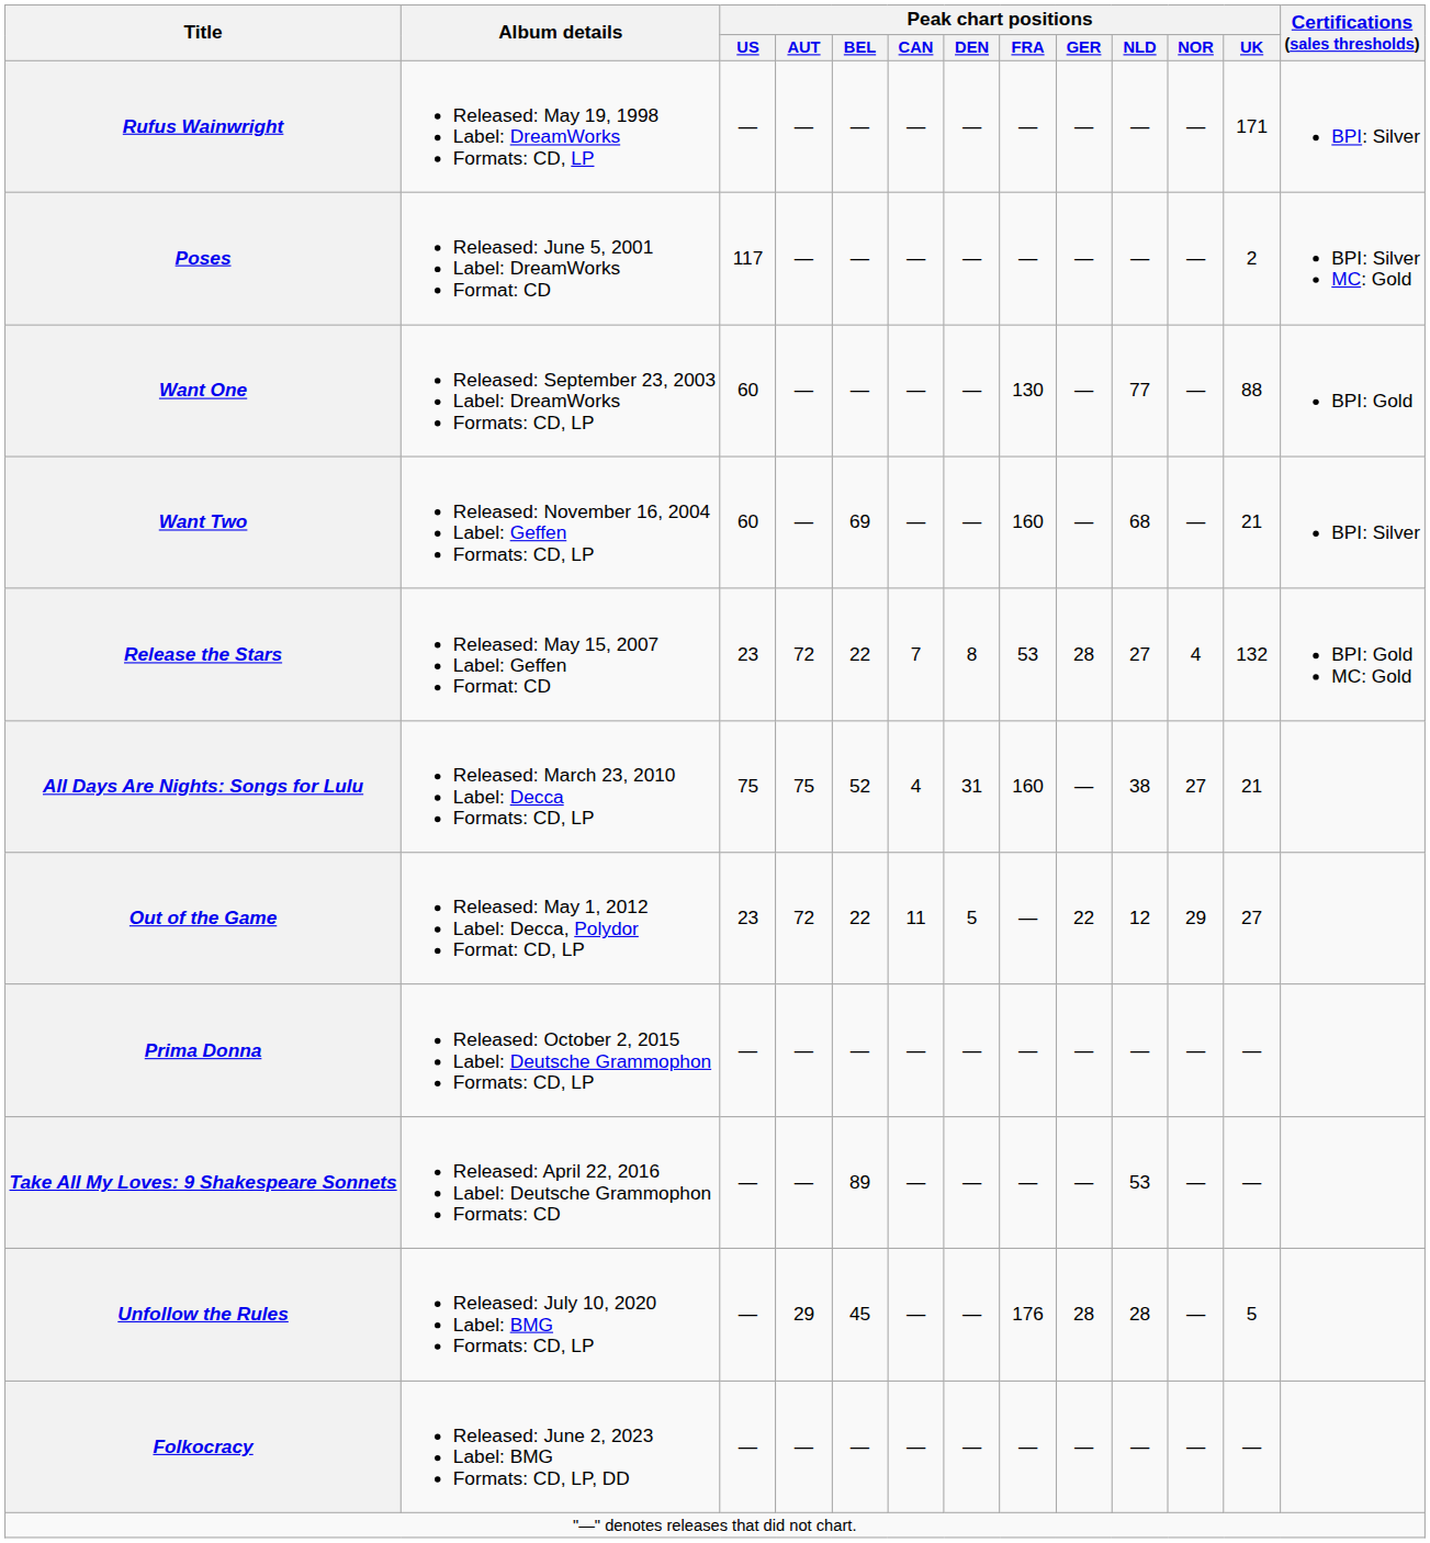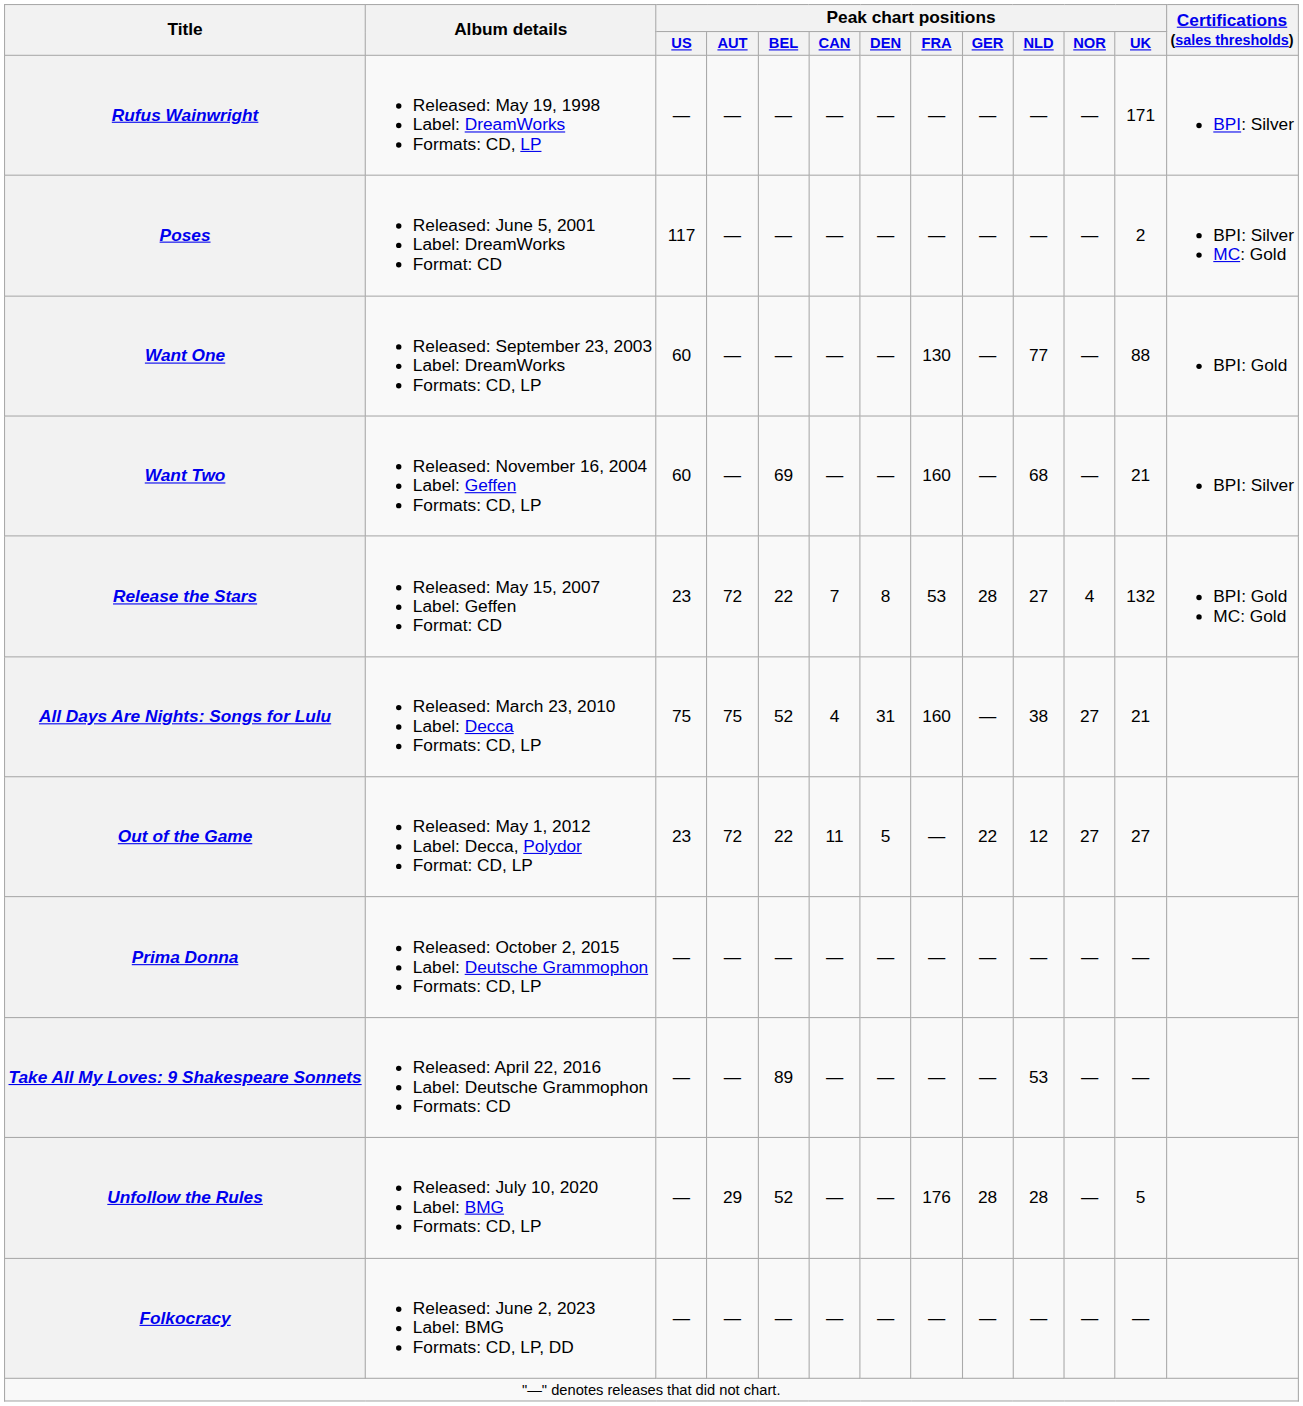 <table class="wikitable plainrowheaders">
 <tr>
 <th scope="col" rowspan="2">Title</th>
 <th scope="col" rowspan="2">Album details</th>
 <th colspan="10">Peak chart positions</th>
 <th scope="col" rowspan="2"><a href='#'>Certifications</a><br><small>(<a href='#'>sales thresholds</a>)</small></th>
 </tr>
 <tr>
 <th style="width:3em;font-size:85%"><a href='#'>US</a><br></th>
 <th style="width:3em;font-size:85%"><a href='#'>AUT</a><br></th>
 <th style="width:3em;font-size:85%"><a href='#'>BEL</a><br></th>
 <th style="width:3em;font-size:85%"><a href='#'>CAN</a><br></th>
 <th style="width:3em;font-size:85%"><a href='#'>DEN</a><br></th>
 <th style="width:3em;font-size:85%"><a href='#'>FRA</a><br></th>
 <th style="width:3em;font-size:85%"><a href='#'>GER</a><br></th>
 <th style="width:3em;font-size:85%"><a href='#'>NLD</a><br></th>
 <th style="width:3em;font-size:85%"><a href='#'>NOR</a><br></th>
 <th style="width:3em;font-size:85%"><a href='#'>UK</a><br></th>
 </tr>
 <tr>
 <th scope="row"><em><a href='#'>Rufus Wainwright</a></em></th>
 <td><br><ul><li>Released: May 19, 1998</li><li>Label: <a href='#'>DreamWorks</a></li><li>Formats: CD, <a href='#'>LP</a></li></ul></td>
 <td align="center">—</td>
 <td align="center">—</td>
 <td align="center">—</td>
 <td align="center">—</td>
 <td align="center">—</td>
 <td align="center">—</td>
 <td align="center">—</td>
 <td align="center">—</td>
 <td align="center">—</td>
 <td align="center">171</td>
 <td><br><ul><li><a href='#'>BPI</a>: Silver</li></ul></td>
 </tr>
 <tr>
 <th scope="row"><em><a href='#'>Poses</a></em></th>
 <td><br><ul><li>Released: June 5, 2001</li><li>Label: DreamWorks</li><li>Format: CD</li></ul></td>
 <td align="center">117</td>
 <td align="center">—</td>
 <td align="center">—</td>
 <td align="center">—</td>
 <td align="center">—</td>
 <td align="center">—</td>
 <td align="center">—</td>
 <td align="center">—</td>
 <td align="center">—</td>
 <td align="center">2</td>
 <td><br><ul><li>BPI: Silver</li><li><a href='#'>MC</a>: Gold</li></ul></td>
 </tr>
 <tr>
 <th scope="row"><em><a href='#'>Want One</a></em></th>
 <td><br><ul><li>Released: September 23, 2003</li><li>Label: DreamWorks</li><li>Formats: CD, LP</li></ul></td>
 <td align="center">60</td>
 <td align="center">—</td>
 <td align="center">—</td>
 <td align="center">—</td>
 <td align="center">—</td>
 <td align="center">130</td>
 <td align="center">—</td>
 <td align="center">77</td>
 <td align="center">—</td>
 <td align="center">88</td>
 <td><br><ul><li>BPI: Gold</li></ul></td>
 </tr>
 <tr>
 <th scope="row"><em><a href='#'>Want Two</a></em></th>
 <td><br><ul><li>Released: November 16, 2004</li><li>Label: <a href='#'>Geffen</a></li><li>Formats: CD, LP</li></ul></td>
 <td align="center">60</td>
 <td align="center">—</td>
 <td align="center">69</td>
 <td align="center">—</td>
 <td align="center">—</td>
 <td align="center">160</td>
 <td align="center">—</td>
 <td align="center">68</td>
 <td align="center">—</td>
 <td align="center">21</td>
 <td><br><ul><li>BPI: Silver</li></ul></td>
 </tr>
 <tr>
 <th scope="row"><em><a href='#'>Release the Stars</a></em></th>
 <td><br><ul><li>Released: May 15, 2007</li><li>Label: Geffen</li><li>Format: CD</li></ul></td>
 <td align="center">23</td>
 <td align="center">72</td>
 <td align="center">22</td>
 <td align="center">7</td>
 <td align="center">8</td>
 <td align="center">53</td>
 <td align="center">28</td>
 <td align="center">27</td>
 <td align="center">4</td>
 <td align="center">132</td>
 <td><br><ul><li>BPI: Gold</li><li>MC: Gold</li></ul></td>
 </tr>
 <tr>
 <th scope="row"><em><a href='#'>All Days Are Nights: Songs for Lulu</a></em></th>
 <td><br><ul><li>Released: March 23, 2010</li><li>Label: <a href='#'>Decca</a></li><li>Formats: CD, LP</li></ul></td>
 <td align="center">75</td>
 <td align="center">75</td>
 <td align="center">52</td>
 <td align="center">4</td>
 <td align="center">31</td>
 <td align="center">160</td>
 <td align="center">—</td>
 <td align="center">38</td>
 <td align="center">27</td>
 <td align="center">21</td>
 <td></td>
 </tr>
 <tr>
 <th scope="row"><em><a href='#'>Out of the Game</a></em></th>
 <td><br><ul><li>Released: May 1, 2012</li><li>Label: Decca, <a href='#'>Polydor</a></li><li>Format: CD, LP</li></ul></td>
 <td align="center">23</td>
 <td align="center">72</td>
 <td align="center">22</td>
 <td align="center">11</td>
 <td align="center">5</td>
 <td align="center">—</td>
 <td align="center">22</td>
 <td align="center">12</td>
-<td align="center">29</td>
+<td align="center">27</td>
 <td align="center">27</td>
 <td></td>
 </tr>
 <tr>
 <th scope="row"><em><a href='#'>Prima Donna</a></em></th>
 <td><br><ul><li>Released: October 2, 2015</li><li>Label: <a href='#'>Deutsche Grammophon</a></li><li>Formats: CD, LP</li></ul></td>
 <td align="center">—</td>
 <td align="center">—</td>
 <td align="center">—</td>
 <td align="center">—</td>
 <td align="center">—</td>
 <td align="center">—</td>
 <td align="center">—</td>
 <td align="center">—</td>
 <td align="center">—</td>
 <td align="center">—</td>
 <td></td>
 </tr>
 <tr>
 <th scope="row"><em><a href='#'>Take All My Loves: 9 Shakespeare Sonnets</a></em></th>
 <td><br><ul><li>Released: April 22, 2016</li><li>Label: Deutsche Grammophon</li><li>Formats: CD</li></ul></td>
 <td align="center">—</td>
 <td align="center">—</td>
 <td align="center">89</td>
 <td align="center">—</td>
 <td align="center">—</td>
 <td align="center">—</td>
 <td align="center">—</td>
 <td align="center">53</td>
 <td align="center">—</td>
 <td align="center">—</td>
 <td></td>
 </tr>
 <tr>
 <th scope="row"><em><a href='#'>Unfollow the Rules</a></em></th>
 <td><br><ul><li>Released: July 10, 2020</li><li>Label: <a href='#'>BMG</a></li><li>Formats: CD, LP</li></ul></td>
 <td align="center">—</td>
 <td align="center">29</td>
-<td align="center">45</td>
+<td align="center">52</td>
 <td align="center">—</td>
 <td align="center">—</td>
 <td align="center">176</td>
 <td align="center">28</td>
 <td align="center">28</td>
 <td align="center">—</td>
 <td align="center">5</td>
 <td></td>
 </tr>
 <tr>
 <th scope="row"><em><a href='#'>Folkocracy</a></em></th>
 <td><br><ul><li>Released: June 2, 2023</li><li>Label: BMG</li><li>Formats: CD, LP, DD</li></ul></td>
 <td align="center">—</td>
 <td align="center">—</td>
 <td align="center">—</td>
 <td align="center">—</td>
 <td align="center">—</td>
 <td align="center">—</td>
 <td align="center">—</td>
 <td align="center">—</td>
 <td align="center">—</td>
 <td align="center">—</td>
 <td></td>
 </tr>
 <tr>
 <td align="center" colspan="13" style="font-size: 85%">"—" denotes releases that did not chart.</td>
 </tr>
 </table>
